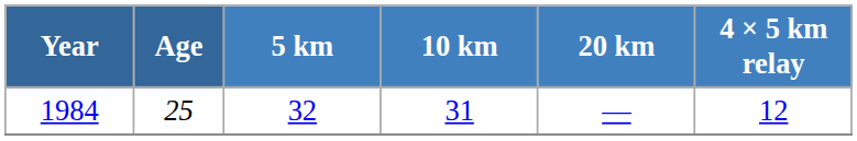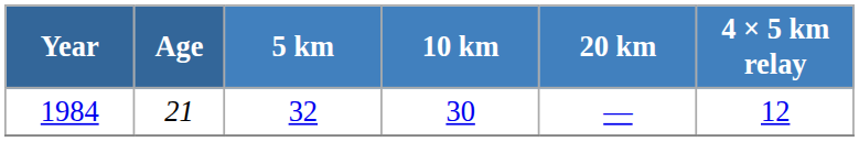 <table class="wikitable" style="font-size:95%; text-align:center; border:grey solid 1px; border-collapse:collapse; background:#ffffff;">
 <tr>
 <th style="background-color:#369; color:white; width:60px;"> Year </th>
 <th style="background-color:#369; color:white; width:40px;"> Age </th>
 <th style="background-color:#4180be; color:white; width:75px;"> 5 km </th>
 <th style="background-color:#4180be; color:white; width:75px;"> 10 km </th>
 <th style="background-color:#4180be; color:white; width:75px;"> 20 km </th>
 <th style="background-color:#4180be; color:white; width:75px;"> 4 × 5 km <br> relay </th>
 </tr>
 <tr>
 <td><a href='#'>1984</a></td>
-<td><em>25</em></td>
+<td><em>21</em></td>
 <td><a href='#'>32</a></td>
-<td><a href='#'>31</a></td>
+<td><a href='#'>30</a></td>
 <td><a href='#'>—</a></td>
 <td><a href='#'>12</a></td>
 </tr>
 <tr>
 </tr>
 </table>
